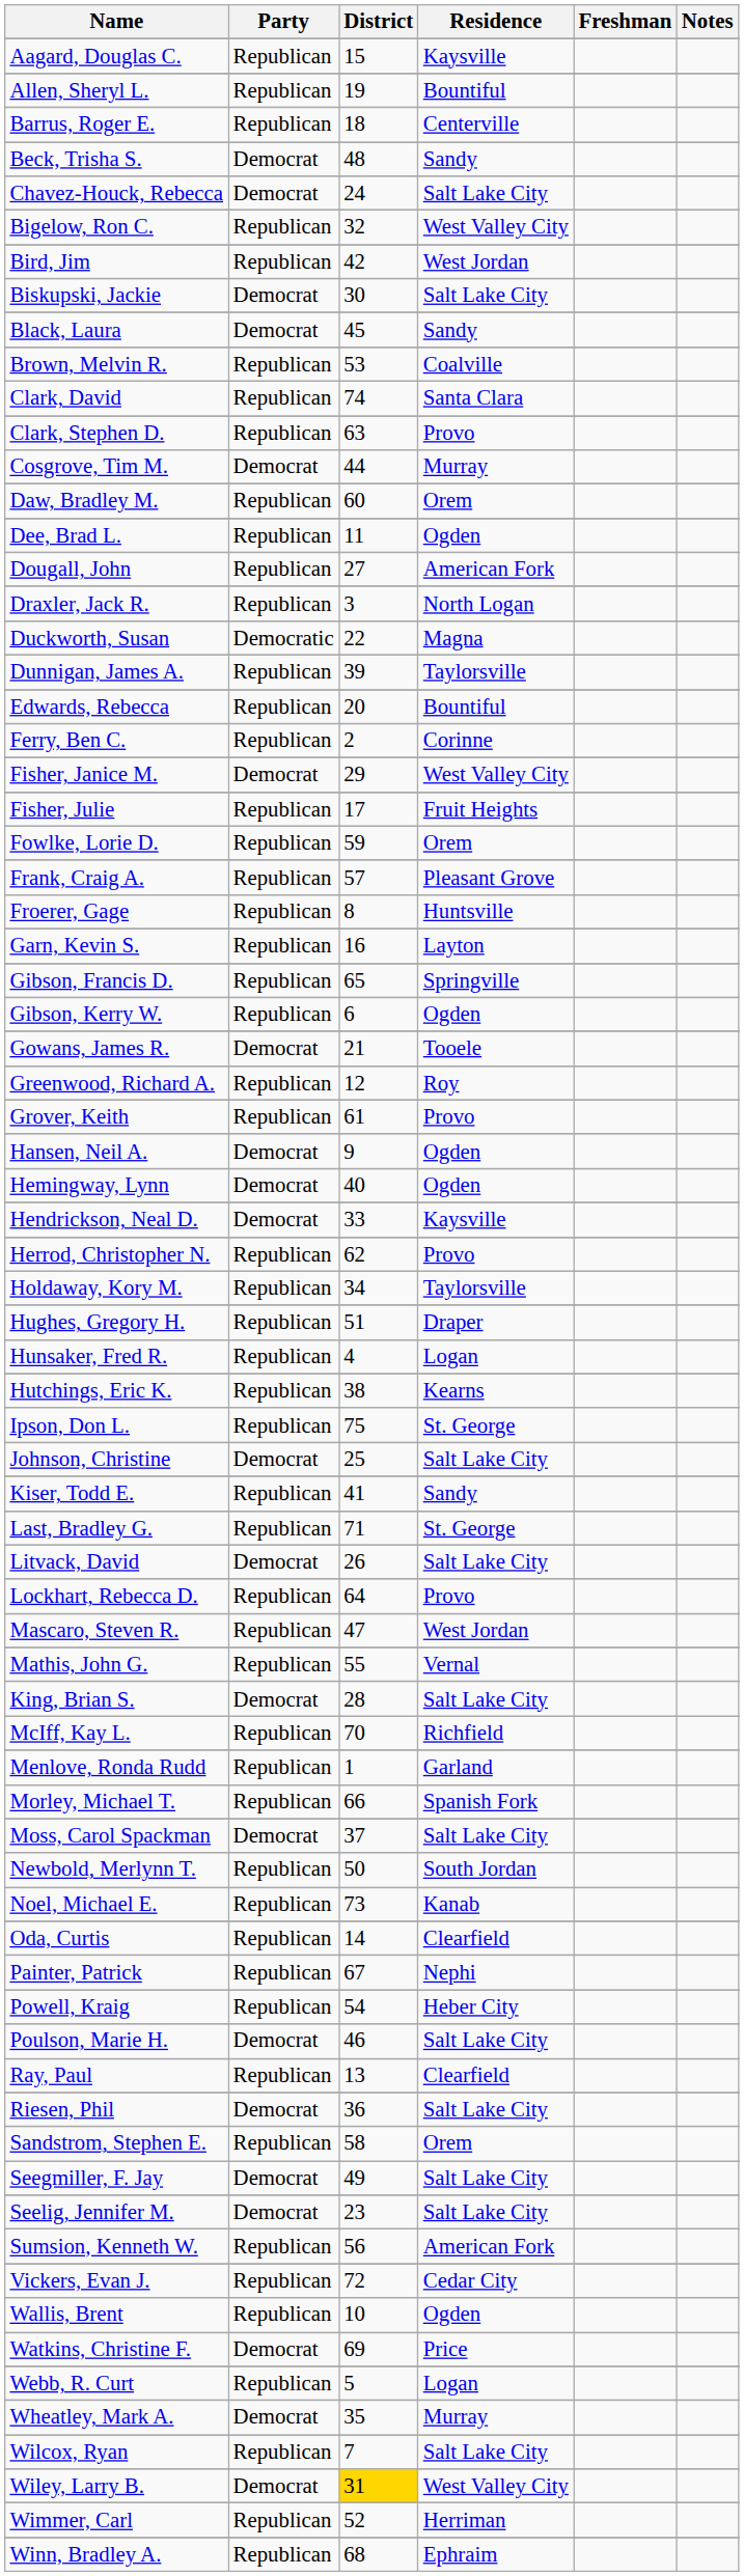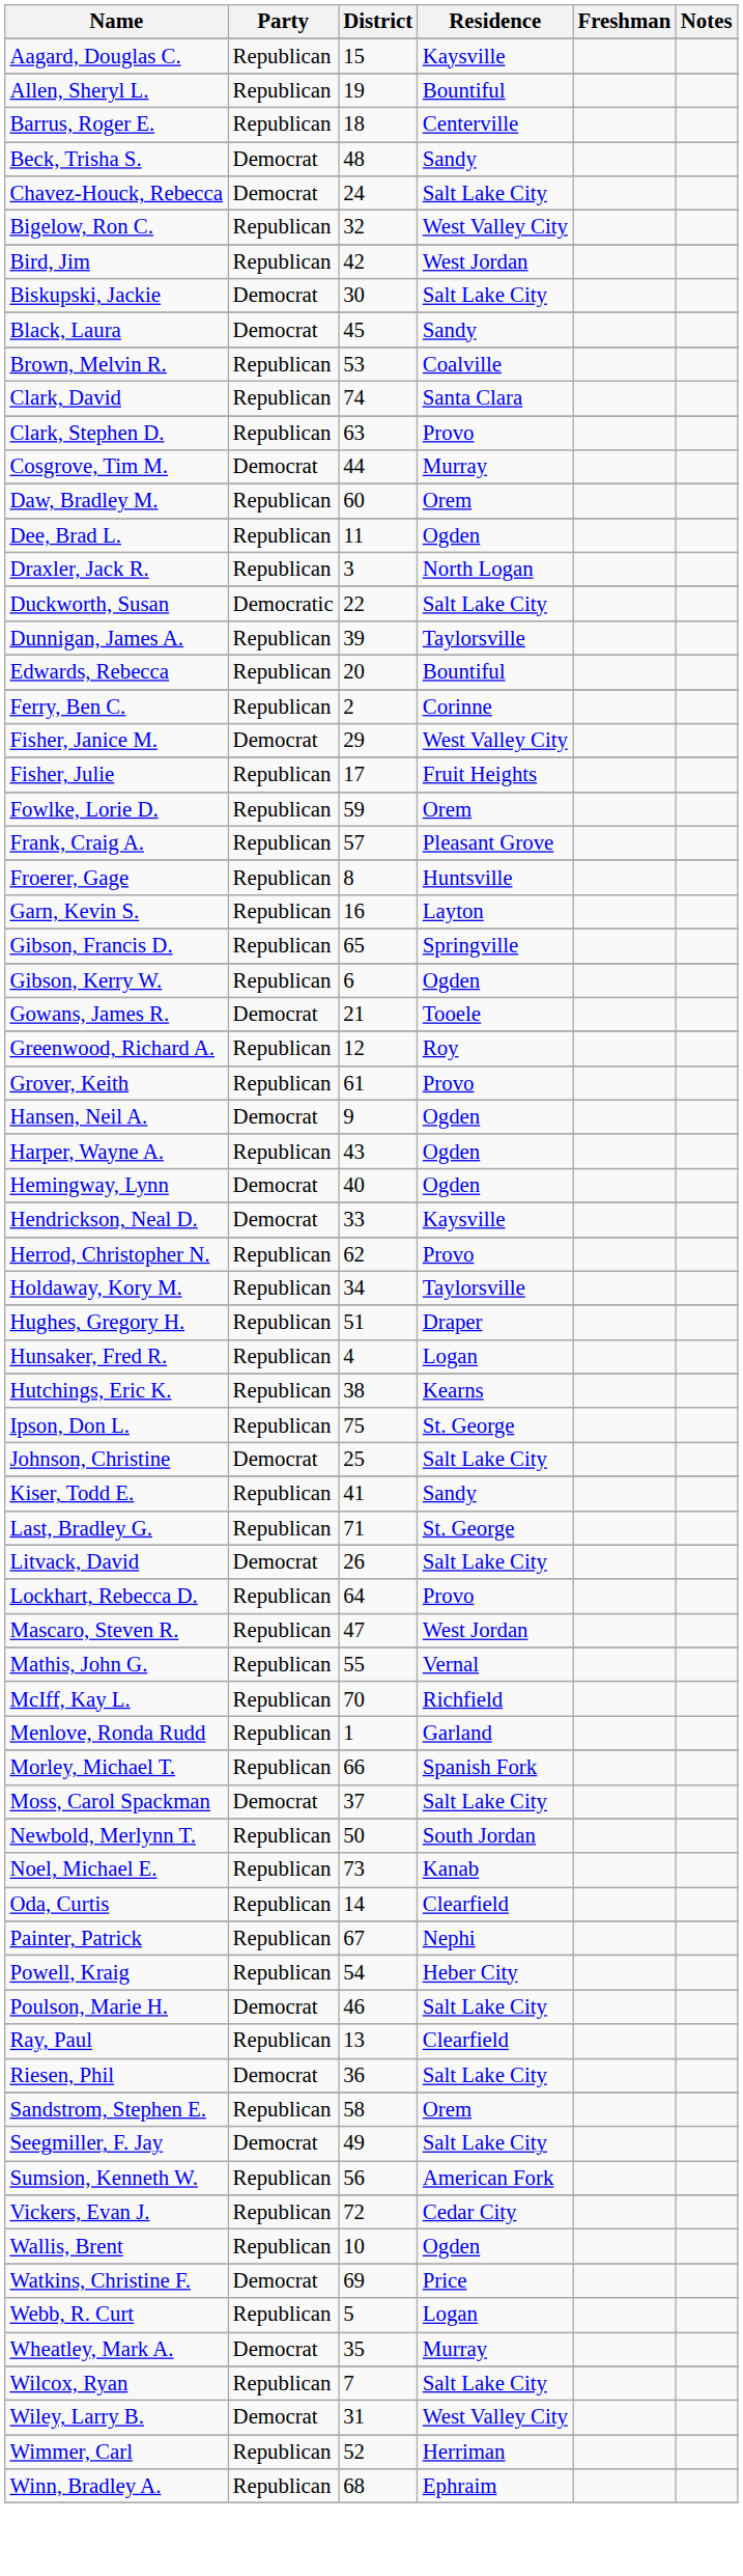 <table class="wikitable">
 <tr>
 <th>Name</th>
 <th>Party</th>
 <th>District</th>
 <th>Residence</th>
 <th>Freshman</th>
 <th>Notes</th>
 </tr>
 <tr>
 </tr>
 <tr>
 <td><a href='#'>Aagard, Douglas C.</a></td>
 <td>Republican</td>
 <td>15</td>
 <td><a href='#'>Kaysville</a></td>
 <td></td>
 <td></td>
 </tr>
 <tr>
 </tr>
 <tr>
 <td><a href='#'>Allen, Sheryl L.</a></td>
 <td>Republican</td>
 <td>19</td>
 <td><a href='#'>Bountiful</a></td>
 <td></td>
 <td></td>
 </tr>
 <tr>
 </tr>
 <tr>
 <td><a href='#'>Barrus, Roger E.</a></td>
 <td>Republican</td>
 <td>18</td>
 <td><a href='#'>Centerville</a></td>
 <td></td>
 <td></td>
 </tr>
 <tr>
 </tr>
 <tr>
 <td><a href='#'>Beck, Trisha S.</a></td>
 <td>Democrat</td>
 <td>48</td>
 <td><a href='#'>Sandy</a></td>
 <td></td>
 <td></td>
 </tr>
 <tr>
 </tr>
 <tr>
 <td><a href='#'>Chavez-Houck, Rebecca</a></td>
 <td>Democrat</td>
 <td>24</td>
 <td><a href='#'>Salt Lake City</a></td>
 <td></td>
 <td></td>
 </tr>
 <tr>
 </tr>
 <tr>
 <td><a href='#'>Bigelow, Ron C.</a></td>
 <td>Republican</td>
 <td>32</td>
 <td><a href='#'>West Valley City</a></td>
 <td></td>
 <td></td>
 </tr>
 <tr>
 </tr>
 <tr>
 <td><a href='#'>Bird, Jim</a></td>
 <td>Republican</td>
 <td>42</td>
 <td><a href='#'>West Jordan</a></td>
 <td></td>
 <td></td>
 </tr>
 <tr>
 </tr>
 <tr>
 <td><a href='#'>Biskupski, Jackie</a></td>
 <td>Democrat</td>
 <td>30</td>
 <td><a href='#'>Salt Lake City</a></td>
 <td></td>
 <td></td>
 </tr>
 <tr>
 </tr>
 <tr>
 <td><a href='#'>Black, Laura</a></td>
 <td>Democrat</td>
 <td>45</td>
 <td><a href='#'>Sandy</a></td>
 <td></td>
 <td></td>
 </tr>
 <tr>
 </tr>
 <tr>
 <td><a href='#'>Brown, Melvin R.</a></td>
 <td>Republican</td>
 <td>53</td>
 <td><a href='#'>Coalville</a></td>
 <td></td>
 <td></td>
 </tr>
 <tr>
 </tr>
 <tr>
 <td><a href='#'>Clark, David</a></td>
 <td>Republican</td>
 <td>74</td>
 <td><a href='#'>Santa Clara</a></td>
 <td></td>
 <td></td>
 </tr>
 <tr>
 </tr>
 <tr>
 <td><a href='#'>Clark, Stephen D.</a></td>
 <td>Republican</td>
 <td>63</td>
 <td><a href='#'>Provo</a></td>
 <td></td>
 <td></td>
 </tr>
 <tr>
 </tr>
 <tr>
 <td><a href='#'>Cosgrove, Tim M.</a></td>
 <td>Democrat</td>
 <td>44</td>
 <td><a href='#'>Murray</a></td>
 <td></td>
 <td></td>
 </tr>
 <tr>
 </tr>
 <tr>
 <td><a href='#'>Daw, Bradley M.</a></td>
 <td>Republican</td>
 <td>60</td>
 <td><a href='#'>Orem</a></td>
 <td></td>
 <td></td>
 </tr>
 <tr>
 </tr>
 <tr>
 <td><a href='#'>Dee, Brad L.</a></td>
 <td>Republican</td>
 <td>11</td>
 <td><a href='#'>Ogden</a></td>
 <td></td>
 <td></td>
 </tr>
 <tr>
 </tr>
 <tr>
-<td><a href='#'>Dougall, John</a></td>
-<td>Republican</td>
-<td>27</td>
-<td><a href='#'>American Fork</a></td>
-<td></td>
-<td></td>
-</tr>
-<tr>
 </tr>
 <tr>
 <td><a href='#'>Draxler, Jack R.</a></td>
 <td>Republican</td>
 <td>3</td>
 <td><a href='#'>North Logan</a></td>
 <td></td>
 <td></td>
 </tr>
 <tr>
 </tr>
 <tr>
 <td><a href='#'>Duckworth, Susan</a></td>
 <td>Democratic</td>
 <td>22</td>
-<td><a href='#'>Magna</a></td>
+<td><a href='#'>Salt Lake City</a></td>
 <td></td>
 <td></td>
 </tr>
 <tr>
 </tr>
 <tr>
 <td><a href='#'>Dunnigan, James A.</a></td>
 <td>Republican</td>
 <td>39</td>
 <td><a href='#'>Taylorsville</a></td>
 <td></td>
 <td></td>
 </tr>
 <tr>
 </tr>
 <tr>
 <td><a href='#'>Edwards, Rebecca</a></td>
 <td>Republican</td>
 <td>20</td>
 <td><a href='#'>Bountiful</a></td>
 <td></td>
 <td></td>
 </tr>
 <tr>
 </tr>
 <tr>
 <td><a href='#'>Ferry, Ben C.</a></td>
 <td>Republican</td>
 <td>2</td>
 <td><a href='#'>Corinne</a></td>
 <td></td>
 <td></td>
 </tr>
 <tr>
 </tr>
 <tr>
 <td><a href='#'>Fisher, Janice M.</a></td>
 <td>Democrat</td>
 <td>29</td>
 <td><a href='#'>West Valley City</a></td>
 <td></td>
 <td></td>
 </tr>
 <tr>
 </tr>
 <tr>
 <td><a href='#'>Fisher, Julie</a></td>
 <td>Republican</td>
 <td>17</td>
 <td><a href='#'>Fruit Heights</a></td>
 <td></td>
 <td></td>
 </tr>
 <tr>
 </tr>
 <tr>
 <td><a href='#'>Fowlke, Lorie D.</a></td>
 <td>Republican</td>
 <td>59</td>
 <td><a href='#'>Orem</a></td>
 <td></td>
 <td></td>
 </tr>
 <tr>
 </tr>
 <tr>
 <td><a href='#'>Frank, Craig A.</a></td>
 <td>Republican</td>
 <td>57</td>
 <td><a href='#'>Pleasant Grove</a></td>
 <td></td>
 <td></td>
 </tr>
 <tr>
 </tr>
 <tr>
 <td><a href='#'>Froerer, Gage</a></td>
 <td>Republican</td>
 <td>8</td>
 <td><a href='#'>Huntsville</a></td>
 <td></td>
 <td></td>
 </tr>
 <tr>
 </tr>
 <tr>
 <td><a href='#'>Garn, Kevin S.</a></td>
 <td>Republican</td>
 <td>16</td>
 <td><a href='#'>Layton</a></td>
 <td></td>
 <td></td>
 </tr>
 <tr>
 </tr>
 <tr>
 <td><a href='#'>Gibson, Francis D.</a></td>
 <td>Republican</td>
 <td>65</td>
 <td><a href='#'>Springville</a></td>
 <td></td>
 <td></td>
 </tr>
 <tr>
 </tr>
 <tr>
 <td><a href='#'>Gibson, Kerry W.</a></td>
 <td>Republican</td>
 <td>6</td>
 <td><a href='#'>Ogden</a></td>
 <td></td>
 <td></td>
 </tr>
 <tr>
 </tr>
 <tr>
 <td><a href='#'>Gowans, James R.</a></td>
 <td>Democrat</td>
 <td>21</td>
 <td><a href='#'>Tooele</a></td>
 <td></td>
 <td></td>
 </tr>
 <tr>
 </tr>
 <tr>
 <td><a href='#'>Greenwood, Richard A.</a></td>
 <td>Republican</td>
 <td>12</td>
 <td><a href='#'>Roy</a></td>
 <td></td>
 <td></td>
 </tr>
 <tr>
 </tr>
 <tr>
 <td><a href='#'>Grover, Keith</a></td>
 <td>Republican</td>
 <td>61</td>
 <td><a href='#'>Provo</a></td>
 <td></td>
 <td></td>
 </tr>
 <tr>
 </tr>
 <tr>
 <td><a href='#'>Hansen, Neil A.</a></td>
 <td>Democrat</td>
 <td>9</td>
 <td><a href='#'>Ogden</a></td>
 <td></td>
 <td></td>
 </tr>
 <tr>
 </tr>
 <tr>
+<td><a href='#'>Harper, Wayne A.</a></td>
+<td>Republican</td>
+<td>43</td>
+<td><a href='#'>Ogden</a></td>
+<td></td>
+<td></td>
+</tr>
+<tr>
 </tr>
 <tr>
 <td><a href='#'>Hemingway, Lynn</a></td>
 <td>Democrat</td>
 <td>40</td>
 <td><a href='#'>Ogden</a></td>
 <td></td>
 <td></td>
 </tr>
 <tr>
 </tr>
 <tr>
 <td><a href='#'>Hendrickson, Neal D.</a></td>
 <td>Democrat</td>
 <td>33</td>
 <td><a href='#'>Kaysville</a></td>
 <td></td>
 <td></td>
 </tr>
 <tr>
 </tr>
 <tr>
 <td><a href='#'>Herrod, Christopher N.</a></td>
 <td>Republican</td>
 <td>62</td>
 <td><a href='#'>Provo</a></td>
 <td></td>
 <td></td>
 </tr>
 <tr>
 </tr>
 <tr>
 <td><a href='#'>Holdaway, Kory M.</a></td>
 <td>Republican</td>
 <td>34</td>
 <td><a href='#'>Taylorsville</a></td>
 <td></td>
 <td></td>
 </tr>
 <tr>
 </tr>
 <tr>
 <td><a href='#'>Hughes, Gregory H.</a></td>
 <td>Republican</td>
 <td>51</td>
 <td><a href='#'>Draper</a></td>
 <td></td>
 <td></td>
 </tr>
 <tr>
 </tr>
 <tr>
 <td><a href='#'>Hunsaker, Fred R.</a></td>
 <td>Republican</td>
 <td>4</td>
 <td><a href='#'>Logan</a></td>
 <td></td>
 <td></td>
 </tr>
 <tr>
 </tr>
 <tr>
 <td><a href='#'>Hutchings, Eric K.</a></td>
 <td>Republican</td>
 <td>38</td>
 <td><a href='#'>Kearns</a></td>
 <td></td>
 <td></td>
 </tr>
 <tr>
 </tr>
 <tr>
 <td><a href='#'>Ipson, Don L.</a></td>
 <td>Republican</td>
 <td>75</td>
 <td><a href='#'>St. George</a></td>
 <td></td>
 <td></td>
 </tr>
 <tr>
 </tr>
 <tr>
 <td><a href='#'>Johnson, Christine</a></td>
 <td>Democrat</td>
 <td>25</td>
 <td><a href='#'>Salt Lake City</a></td>
 <td></td>
 <td></td>
 </tr>
 <tr>
 </tr>
 <tr>
 <td><a href='#'>Kiser, Todd E.</a></td>
 <td>Republican</td>
 <td>41</td>
 <td><a href='#'>Sandy</a></td>
 <td></td>
 <td></td>
 </tr>
 <tr>
 </tr>
 <tr>
 <td><a href='#'>Last, Bradley G.</a></td>
 <td>Republican</td>
 <td>71</td>
 <td><a href='#'>St. George</a></td>
 <td></td>
 <td></td>
 </tr>
 <tr>
 </tr>
 <tr>
 <td><a href='#'>Litvack, David</a></td>
 <td>Democrat</td>
 <td>26</td>
 <td><a href='#'>Salt Lake City</a></td>
 <td></td>
 <td></td>
 </tr>
 <tr>
 </tr>
 <tr>
 <td><a href='#'>Lockhart, Rebecca D.</a></td>
 <td>Republican</td>
 <td>64</td>
 <td><a href='#'>Provo</a></td>
 <td></td>
 <td></td>
 </tr>
 <tr>
 </tr>
 <tr>
 <td><a href='#'>Mascaro, Steven R.</a></td>
 <td>Republican</td>
 <td>47</td>
 <td><a href='#'>West Jordan</a></td>
 <td></td>
 <td></td>
 </tr>
 <tr>
 </tr>
 <tr>
 <td><a href='#'>Mathis, John G.</a></td>
 <td>Republican</td>
 <td>55</td>
 <td><a href='#'>Vernal</a></td>
 <td></td>
 <td></td>
 </tr>
 <tr>
 </tr>
 <tr>
-<td><a href='#'>King, Brian S.</a></td>
-<td>Democrat</td>
-<td>28</td>
-<td><a href='#'>Salt Lake City</a></td>
-<td></td>
-<td></td>
-</tr>
-<tr>
 </tr>
 <tr>
 <td><a href='#'>McIff, Kay L.</a></td>
 <td>Republican</td>
 <td>70</td>
 <td><a href='#'>Richfield</a></td>
 <td></td>
 <td></td>
 </tr>
 <tr>
 </tr>
 <tr>
 <td><a href='#'>Menlove, Ronda Rudd</a></td>
 <td>Republican</td>
 <td>1</td>
 <td><a href='#'>Garland</a></td>
 <td></td>
 <td></td>
 </tr>
 <tr>
 </tr>
 <tr>
 <td><a href='#'>Morley, Michael T.</a></td>
 <td>Republican</td>
 <td>66</td>
 <td><a href='#'>Spanish Fork</a></td>
 <td></td>
 <td></td>
 </tr>
 <tr>
 </tr>
 <tr>
 <td><a href='#'>Moss, Carol Spackman</a></td>
 <td>Democrat</td>
 <td>37</td>
 <td><a href='#'>Salt Lake City</a></td>
 <td></td>
 <td></td>
 </tr>
 <tr>
 </tr>
 <tr>
 <td><a href='#'>Newbold, Merlynn T.</a></td>
 <td>Republican</td>
 <td>50</td>
 <td><a href='#'>South Jordan</a></td>
 <td></td>
 <td></td>
 </tr>
 <tr>
 </tr>
 <tr>
 <td><a href='#'>Noel, Michael E.</a></td>
 <td>Republican</td>
 <td>73</td>
 <td><a href='#'>Kanab</a></td>
 <td></td>
 <td></td>
 </tr>
 <tr>
 </tr>
 <tr>
 <td><a href='#'>Oda, Curtis</a></td>
 <td>Republican</td>
 <td>14</td>
 <td><a href='#'>Clearfield</a></td>
 <td></td>
 <td></td>
 </tr>
 <tr>
 </tr>
 <tr>
 <td><a href='#'>Painter, Patrick</a></td>
 <td>Republican</td>
 <td>67</td>
 <td><a href='#'>Nephi</a></td>
 <td></td>
 <td></td>
 </tr>
 <tr>
 </tr>
 <tr>
 <td><a href='#'>Powell, Kraig</a></td>
 <td>Republican</td>
 <td>54</td>
 <td><a href='#'>Heber City</a></td>
 <td></td>
 <td></td>
 </tr>
 <tr>
 </tr>
 <tr>
 <td><a href='#'>Poulson, Marie H.</a></td>
 <td>Democrat</td>
 <td>46</td>
 <td><a href='#'>Salt Lake City</a></td>
 <td></td>
 <td></td>
 </tr>
 <tr>
 </tr>
 <tr>
 <td><a href='#'>Ray, Paul</a></td>
 <td>Republican</td>
 <td>13</td>
 <td><a href='#'>Clearfield</a></td>
 <td></td>
 <td></td>
 </tr>
 <tr>
 </tr>
 <tr>
 <td><a href='#'>Riesen, Phil</a></td>
 <td>Democrat</td>
 <td>36</td>
 <td><a href='#'>Salt Lake City</a></td>
 <td></td>
 <td></td>
 </tr>
 <tr>
 </tr>
 <tr>
 <td><a href='#'>Sandstrom, Stephen E.</a></td>
 <td>Republican</td>
 <td>58</td>
 <td><a href='#'>Orem</a></td>
 <td></td>
 <td></td>
 </tr>
 <tr>
 </tr>
 <tr>
 <td><a href='#'>Seegmiller, F. Jay</a></td>
 <td>Democrat</td>
 <td>49</td>
 <td><a href='#'>Salt Lake City</a></td>
 <td></td>
 <td></td>
 </tr>
 <tr>
 </tr>
 <tr>
-<td><a href='#'>Seelig, Jennifer M.</a></td>
-<td>Democrat</td>
-<td>23</td>
-<td><a href='#'>Salt Lake City</a></td>
-<td></td>
-<td></td>
-</tr>
-<tr>
 </tr>
 <tr>
 <td><a href='#'>Sumsion, Kenneth W.</a></td>
 <td>Republican</td>
 <td>56</td>
 <td><a href='#'>American Fork</a></td>
 <td></td>
 <td></td>
 </tr>
 <tr>
 </tr>
 <tr>
 <td><a href='#'>Vickers, Evan J.</a></td>
 <td>Republican</td>
 <td>72</td>
 <td><a href='#'>Cedar City</a></td>
 <td></td>
 <td></td>
 </tr>
 <tr>
 </tr>
 <tr>
 <td><a href='#'>Wallis, Brent</a></td>
 <td>Republican</td>
 <td>10</td>
 <td><a href='#'>Ogden</a></td>
 <td></td>
 <td></td>
 </tr>
 <tr>
 </tr>
 <tr>
 <td><a href='#'>Watkins, Christine F.</a></td>
 <td>Democrat</td>
 <td>69</td>
 <td><a href='#'>Price</a></td>
 <td></td>
 <td></td>
 </tr>
 <tr>
 </tr>
 <tr>
 <td><a href='#'>Webb, R. Curt</a></td>
 <td>Republican</td>
 <td>5</td>
 <td><a href='#'>Logan</a></td>
 <td></td>
 <td></td>
 </tr>
 <tr>
 </tr>
 <tr>
 <td><a href='#'>Wheatley, Mark A.</a></td>
 <td>Democrat</td>
 <td>35</td>
 <td><a href='#'>Murray</a></td>
 <td></td>
 <td></td>
 </tr>
 <tr>
 </tr>
 <tr>
 <td><a href='#'>Wilcox, Ryan</a></td>
 <td>Republican</td>
 <td>7</td>
 <td><a href='#'>Salt Lake City</a></td>
 <td></td>
 <td></td>
 </tr>
 <tr>
 </tr>
 <tr>
 <td><a href='#'>Wiley, Larry B.</a></td>
 <td>Democrat</td>
-<td style="background: gold;">31</td>
+<td>31</td>
 <td><a href='#'>West Valley City</a></td>
 <td></td>
 <td></td>
 </tr>
 <tr>
 </tr>
 <tr>
 <td><a href='#'>Wimmer, Carl</a></td>
 <td>Republican</td>
 <td>52</td>
 <td><a href='#'>Herriman</a></td>
 <td></td>
 <td></td>
 </tr>
 <tr>
 </tr>
 <tr>
 <td><a href='#'>Winn, Bradley A.</a></td>
 <td>Republican</td>
 <td>68</td>
 <td><a href='#'>Ephraim</a></td>
 <td></td>
 <td></td>
 </tr>
 <tr>
 </tr>
 </table>
